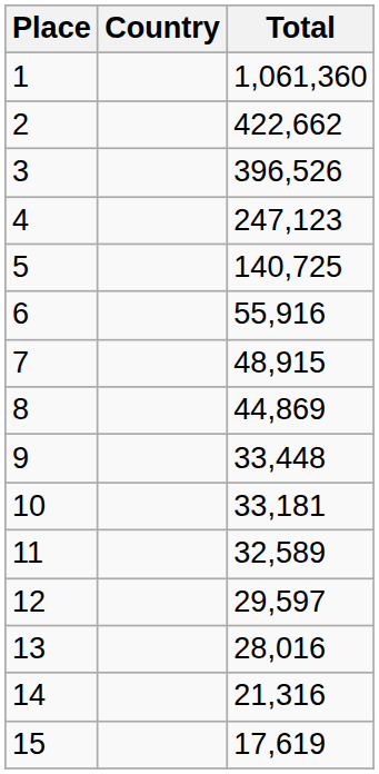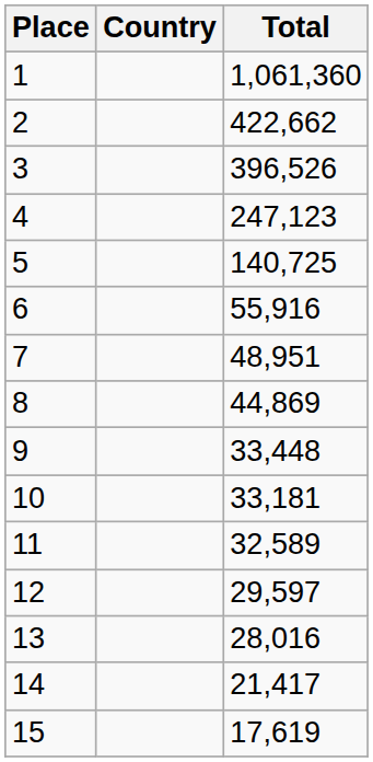 <table class="wikitable">
 <tr>
 <th>Place</th>
 <th>Country</th>
 <th>Total </th>
 </tr>
 <tr>
 <td>1</td>
 <td></td>
 <td>1,061,360</td>
 </tr>
 <tr>
 <td>2</td>
 <td></td>
 <td>422,662</td>
 </tr>
 <tr>
 <td>3</td>
 <td></td>
 <td>396,526</td>
 </tr>
 <tr>
 <td>4</td>
 <td></td>
 <td>247,123</td>
 </tr>
 <tr>
 <td>5</td>
 <td></td>
 <td>140,725</td>
 </tr>
 <tr>
 <td>6</td>
 <td></td>
 <td>55,916</td>
 </tr>
 <tr>
 <td>7</td>
 <td></td>
-<td>48,915</td>
+<td>48,951</td>
 </tr>
 <tr>
 <td>8</td>
 <td></td>
 <td>44,869</td>
 </tr>
 <tr>
 <td>9</td>
 <td></td>
 <td>33,448</td>
 </tr>
 <tr>
 <td>10</td>
 <td></td>
 <td>33,181</td>
 </tr>
 <tr>
 <td>11</td>
 <td></td>
 <td>32,589</td>
 </tr>
 <tr>
 <td>12</td>
 <td></td>
 <td>29,597</td>
 </tr>
 <tr>
 <td>13</td>
 <td></td>
 <td>28,016</td>
 </tr>
 <tr>
 <td>14</td>
 <td></td>
-<td>21,316</td>
+<td>21,417</td>
 </tr>
 <tr>
 <td>15</td>
 <td></td>
 <td>17,619</td>
 </tr>
 </table>
